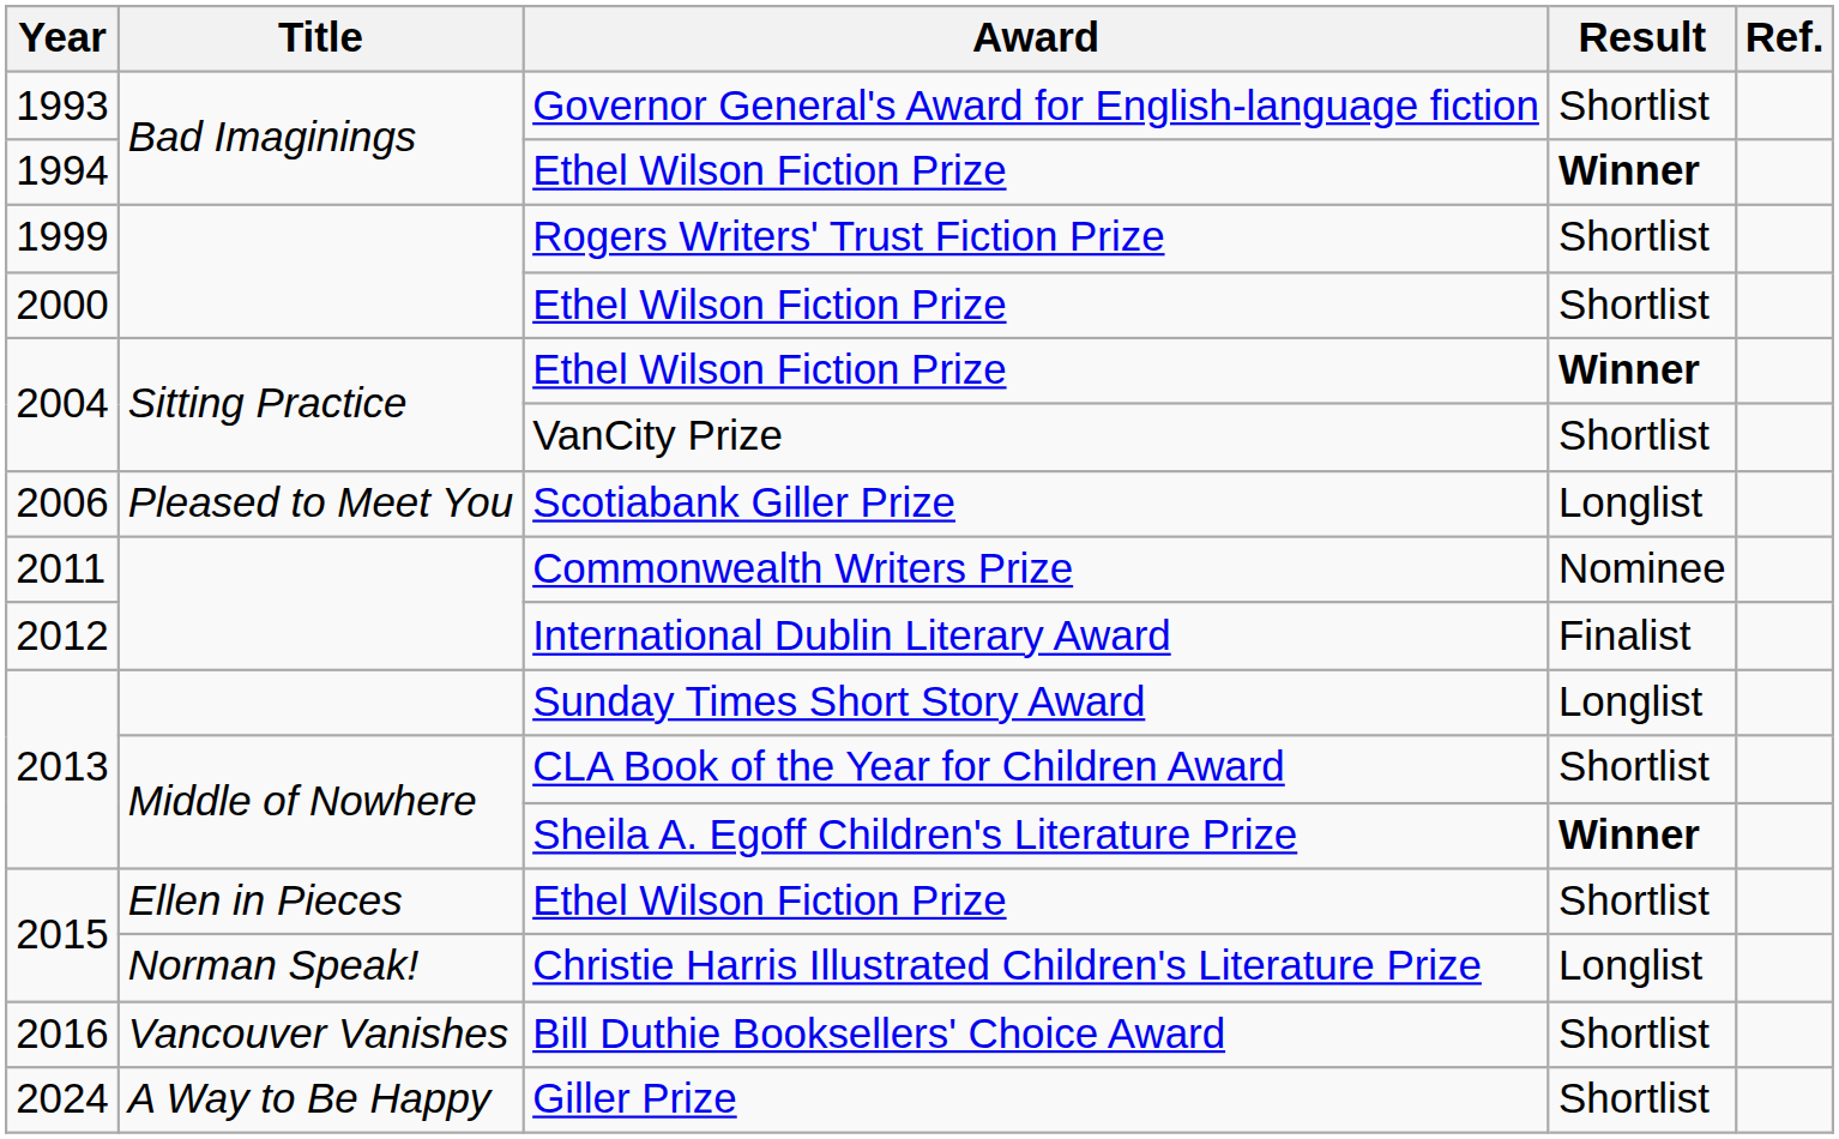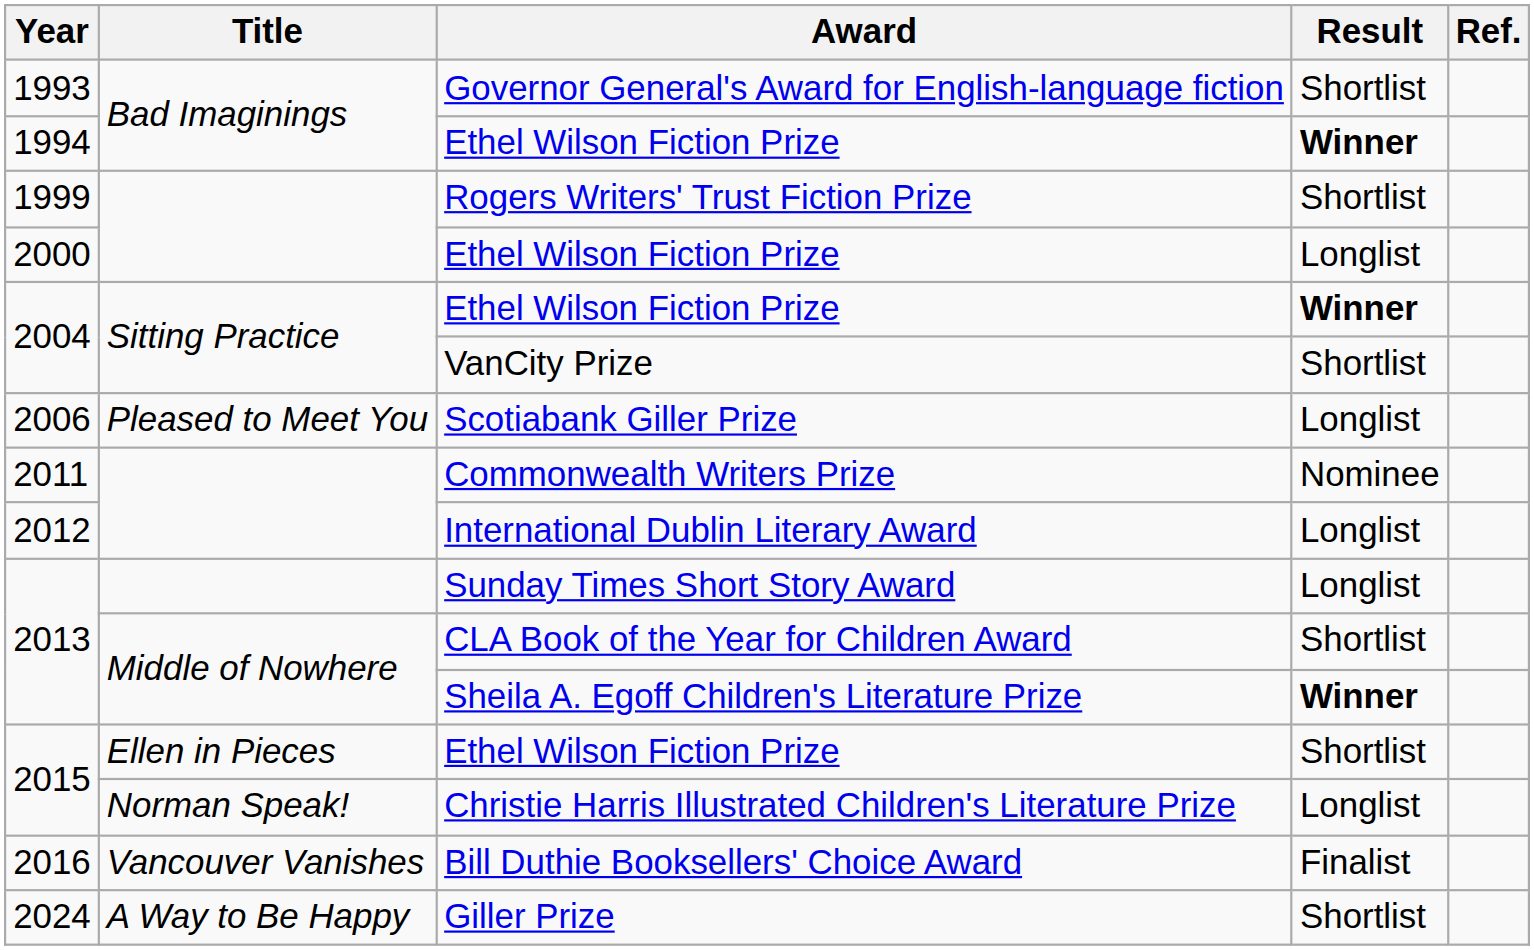 <table class="wikitable sortable mw-collapsible">
 <tr>
 <th>Year</th>
 <th>Title</th>
 <th>Award</th>
 <th>Result</th>
 <th>Ref.</th>
 </tr>
 <tr>
 <td>1993</td>
 <td rowspan="2"><em>Bad Imaginings</em></td>
 <td><a href='#'>Governor General's Award for English-language fiction</a></td>
 <td>Shortlist</td>
 <td></td>
 </tr>
 <tr>
 <td>1994</td>
 <td><a href='#'>Ethel Wilson Fiction Prize</a></td>
 <td><strong>Winner</strong></td>
 <td></td>
 </tr>
 <tr>
 <td>1999</td>
 <td rowspan="2"><em></em></td>
 <td><a href='#'>Rogers Writers' Trust Fiction Prize</a></td>
 <td>Shortlist</td>
 <td></td>
 </tr>
 <tr>
 <td>2000</td>
 <td><a href='#'>Ethel Wilson Fiction Prize</a></td>
-<td>Shortlist</td>
+<td>Longlist</td>
 <td></td>
 </tr>
 <tr>
 <td rowspan="2">2004</td>
 <td rowspan="2"><em>Sitting Practice</em></td>
 <td><a href='#'>Ethel Wilson Fiction Prize</a></td>
 <td><strong>Winner</strong></td>
 <td></td>
 </tr>
 <tr>
 <td>VanCity Prize</td>
 <td>Shortlist</td>
 <td></td>
 </tr>
 <tr>
 <td>2006</td>
 <td><em>Pleased to Meet You</em></td>
 <td><a href='#'>Scotiabank Giller Prize</a></td>
 <td>Longlist</td>
 <td></td>
 </tr>
 <tr>
 <td>2011</td>
 <td rowspan="2"></td>
 <td><a href='#'>Commonwealth Writers Prize</a></td>
 <td>Nominee</td>
 <td></td>
 </tr>
 <tr>
 <td>2012</td>
 <td><a href='#'>International Dublin Literary Award</a></td>
-<td>Finalist</td>
+<td>Longlist</td>
 <td></td>
 </tr>
 <tr>
 <td rowspan="3">2013</td>
 <td></td>
 <td><a href='#'>Sunday Times Short Story Award</a></td>
 <td>Longlist</td>
 <td></td>
 </tr>
 <tr>
 <td rowspan="2"><em>Middle of Nowhere</em></td>
 <td><a href='#'>CLA Book of the Year for Children Award</a></td>
 <td>Shortlist</td>
 <td></td>
 </tr>
 <tr>
 <td><a href='#'>Sheila A. Egoff Children's Literature Prize</a></td>
 <td><strong>Winner</strong></td>
 <td></td>
 </tr>
 <tr>
 <td rowspan="2">2015</td>
 <td><em>Ellen in Pieces</em></td>
 <td><a href='#'>Ethel Wilson Fiction Prize</a></td>
 <td>Shortlist</td>
 <td></td>
 </tr>
 <tr>
 <td><em>Norman Speak!</em></td>
 <td><a href='#'>Christie Harris Illustrated Children's Literature Prize</a></td>
 <td>Longlist</td>
 <td></td>
 </tr>
 <tr>
 <td>2016</td>
 <td><em>Vancouver Vanishes</em></td>
 <td><a href='#'>Bill Duthie Booksellers' Choice Award</a></td>
-<td>Shortlist</td>
+<td>Finalist</td>
 <td></td>
 </tr>
 <tr>
 <td>2024</td>
 <td><em>A Way to Be Happy</em></td>
 <td><a href='#'>Giller Prize</a></td>
 <td>Shortlist</td>
 <td></td>
 </tr>
 </table>
